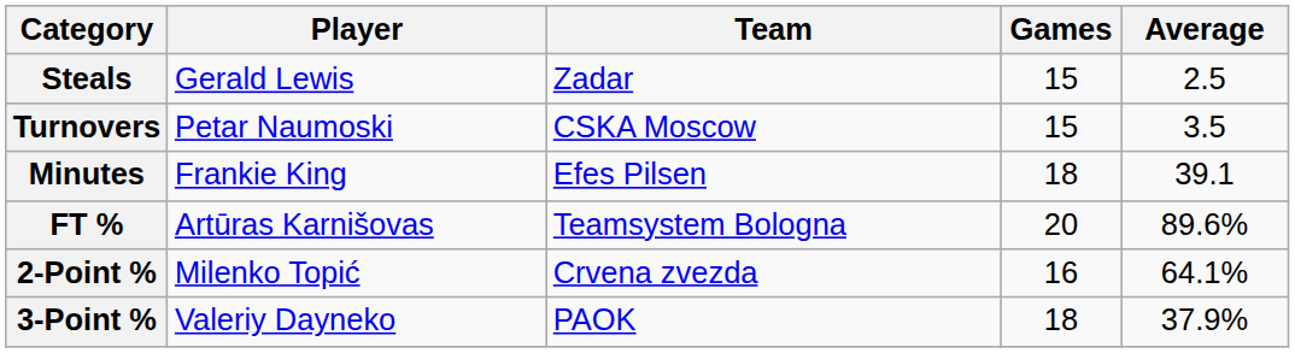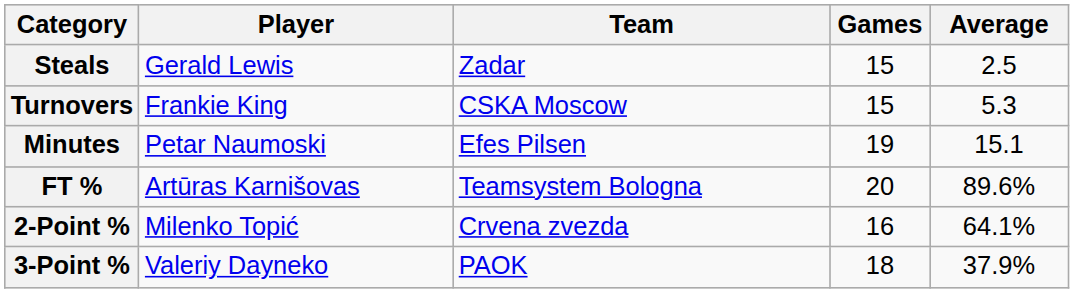 <table class="wikitable">
 <tr>
 <th>Category</th>
 <th width=190>Player</th>
 <th width=230>Team</th>
 <th width=55>Games</th>
 <th width=80>Average</th>
 </tr>
 <tr>
 <th>Steals</th>
 <td> <a href='#'>Gerald Lewis</a></td>
 <td> <a href='#'>Zadar</a></td>
 <td style="text-align: center;">15</td>
 <td style="text-align: center;">2.5</td>
 </tr>
 <tr>
 <th>Turnovers</th>
-<td> <a href='#'>Petar Naumoski</a></td>
+<td> <a href='#'>Frankie King</a></td>
 <td> <a href='#'>CSKA Moscow</a></td>
 <td style="text-align: center;">15</td>
-<td style="text-align: center;">3.5</td>
+<td style="text-align: center;">5.3</td>
 </tr>
 <tr>
 <th>Minutes</th>
-<td> <a href='#'>Frankie King</a></td>
+<td> <a href='#'>Petar Naumoski</a></td>
 <td align="left"> <a href='#'>Efes Pilsen</a></td>
-<td style="text-align: center;">18</td>
-<td style="text-align: center;">39.1</td>
+<td style="text-align: center;">19</td>
+<td style="text-align: center;">15.1</td>
 </tr>
 <tr>
 <th>FT %</th>
 <td> <a href='#'>Artūras Karnišovas</a></td>
 <td> <a href='#'>Teamsystem Bologna</a></td>
 <td style="text-align: center;">20</td>
 <td style="text-align: center;">89.6%</td>
 </tr>
 <tr>
 <th>2-Point %</th>
 <td> <a href='#'>Milenko Topić</a></td>
 <td> <a href='#'>Crvena zvezda</a></td>
 <td style="text-align: center;">16</td>
 <td style="text-align: center;">64.1%</td>
 </tr>
 <tr>
 <th>3-Point %</th>
 <td> <a href='#'>Valeriy Dayneko</a></td>
 <td> <a href='#'>PAOK</a></td>
 <td style="text-align: center;">18</td>
 <td style="text-align: center;">37.9%</td>
 </tr>
 </table>
